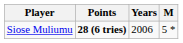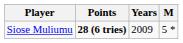 <table class="wikitable" style="text-align:left;">
 <tr>
 <th>Player</th>
 <th>Points</th>
 <th>Years</th>
 <th>M</th>
 </tr>
 <tr>
 <td><a href='#'>Siose Muliumu</a></td>
 <td><strong>28 (6 tries)</strong></td>
-<td style="text-align:left;">2006</td>
+<td style="text-align:left;">2009</td>
 <td>5 *</td>
 </tr>
 </table>
